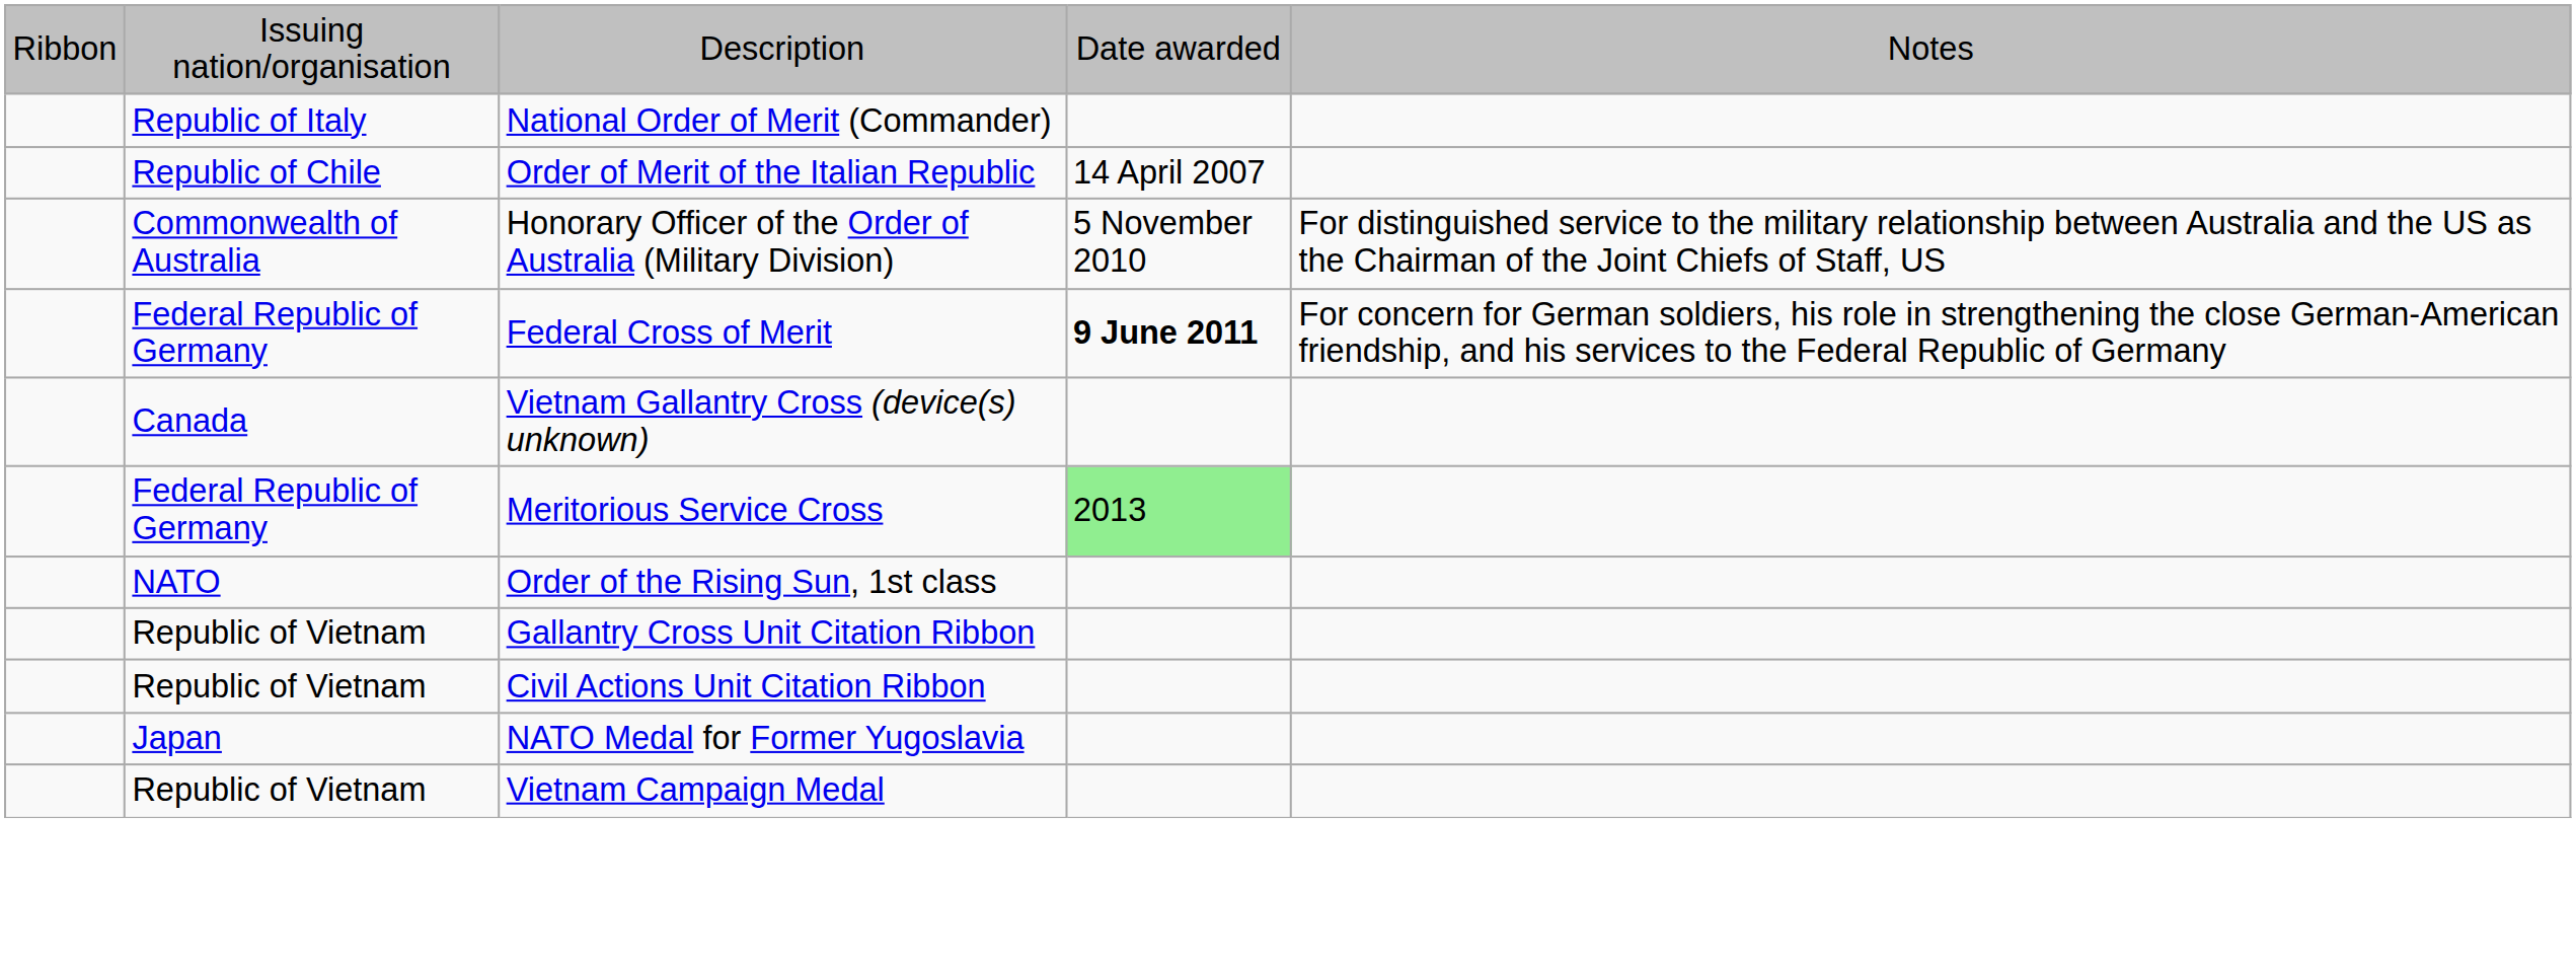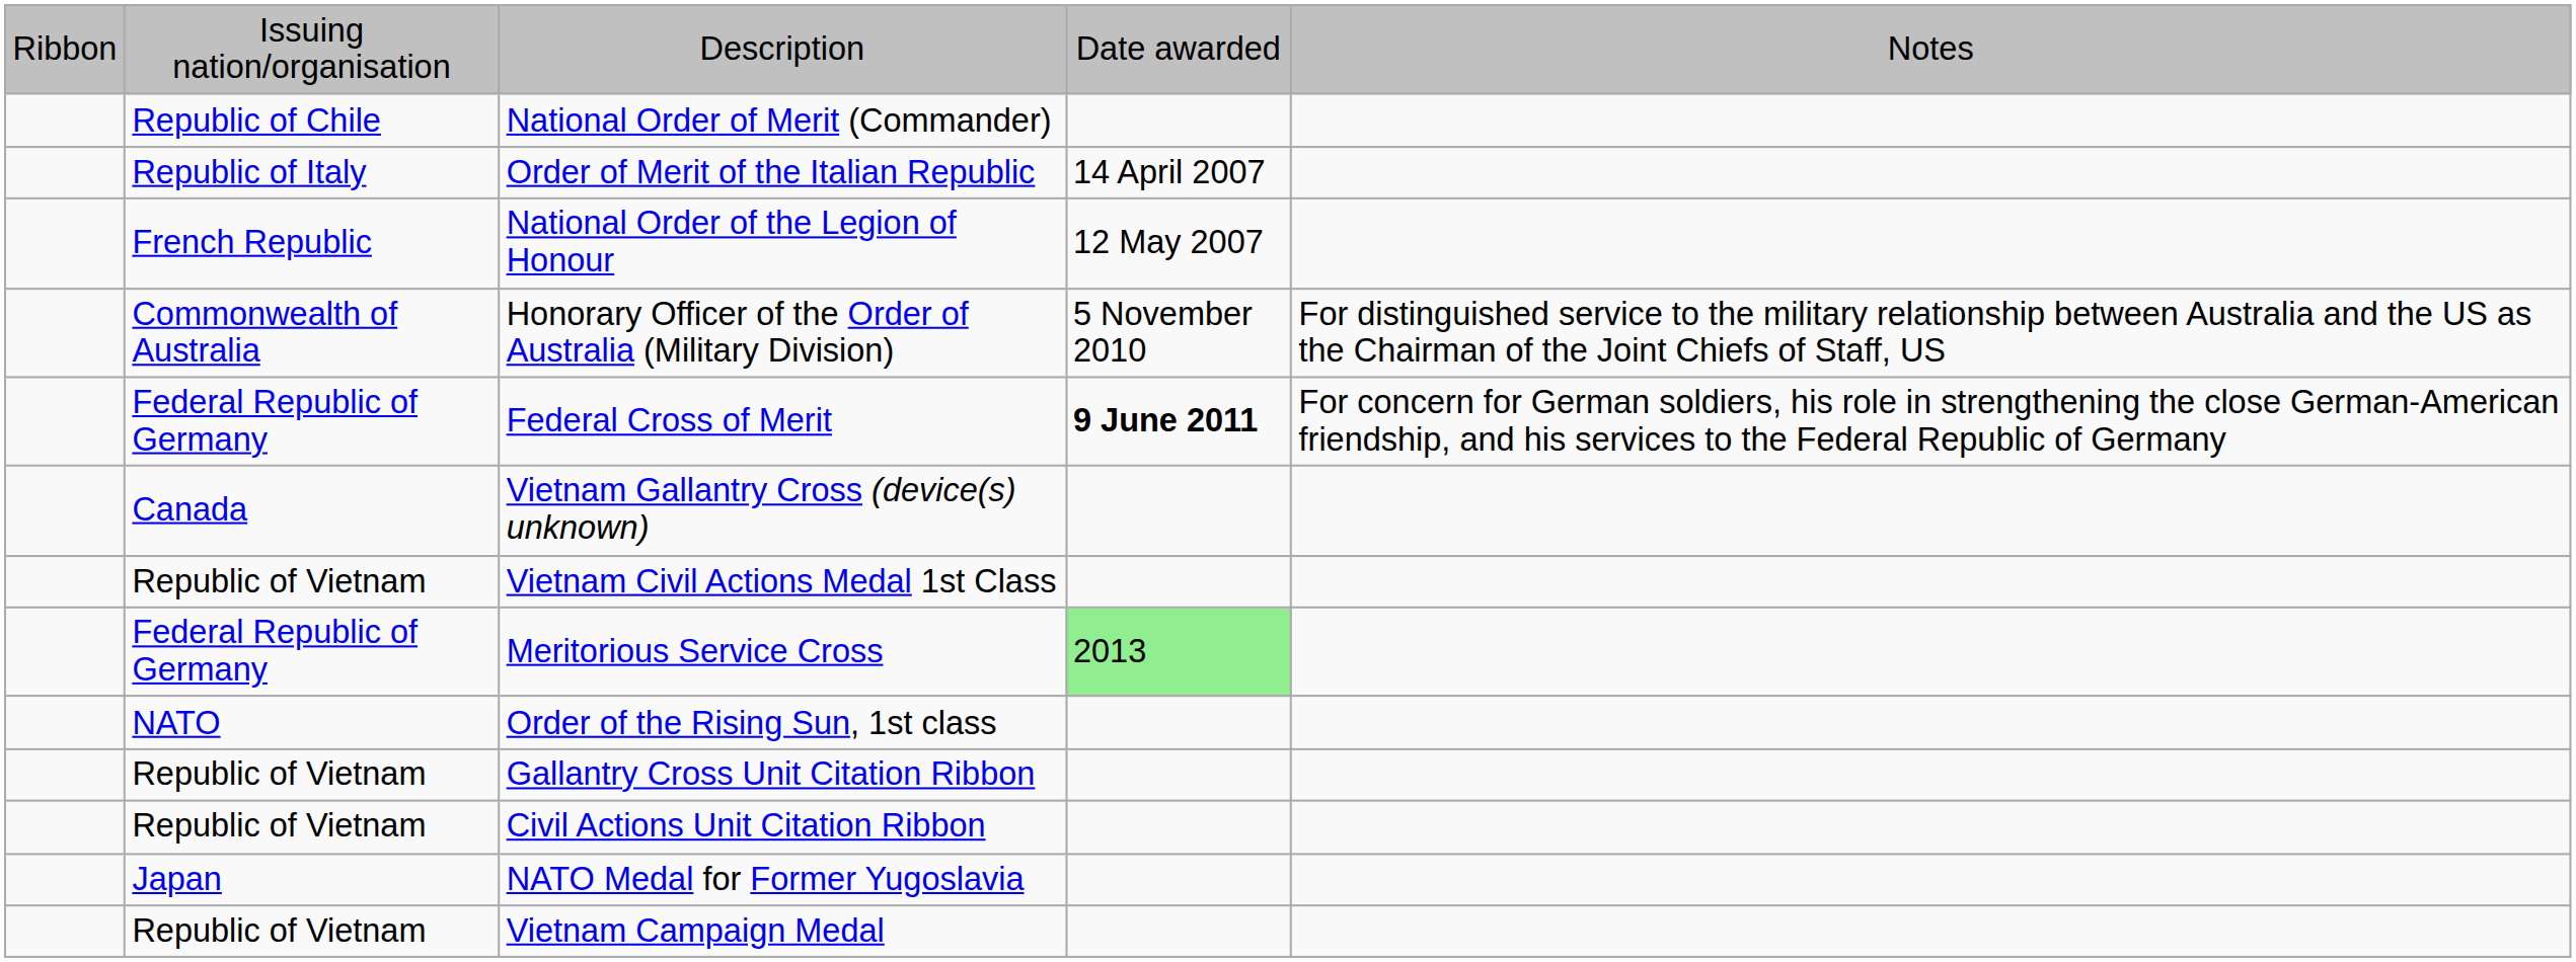 <table class="wikitable">
 <tr style="text-align:center; background:silver;">
 <td>Ribbon</td>
 <td style="background:silver; text-align:center;">Issuing nation/organisation</td>
 <td style="background:silver; text-align:center;">Description</td>
 <td style="background:silver; text-align:center;">Date awarded</td>
 <td style="background:silver; text-align:center;">Notes</td>
 </tr>
 <tr>
 <td></td>
-<td><a href='#'>Republic of Italy</a></td>
+<td><a href='#'>Republic of Chile</a></td>
 <td><a href='#'>National Order of Merit</a> (Commander)</td>
 <td></td>
 <td></td>
 </tr>
 <tr>
 <td></td>
-<td><a href='#'>Republic of Chile</a></td>
+<td><a href='#'>Republic of Italy</a></td>
 <td><a href='#'>Order of Merit of the Italian Republic</a></td>
 <td>14 April 2007</td>
+<td></td>
+</tr>
+<tr>
+<td></td>
+<td><a href='#'>French Republic</a></td>
+<td><a href='#'>National Order of the Legion of Honour</a></td>
+<td>12 May 2007</td>
 <td></td>
 </tr>
 <tr>
 <td></td>
 <td><a href='#'>Commonwealth of Australia</a></td>
 <td>Honorary Officer of the <a href='#'>Order of Australia</a> (Military Division)</td>
 <td>5 November 2010</td>
 <td>For distinguished service to the military relationship between Australia and the US as the Chairman of the Joint Chiefs of Staff, US</td>
 </tr>
 <tr>
 <td></td>
 <td><a href='#'>Federal Republic of Germany</a></td>
 <td><a href='#'>Federal Cross of Merit</a></td>
 <td><strong>9 June 2011</strong></td>
 <td>For concern for German soldiers, his role in strengthening the close German-American friendship, and his services to the Federal Republic of Germany</td>
 </tr>
 <tr>
 <td></td>
 <td><a href='#'>Canada</a></td>
 <td><a href='#'>Vietnam Gallantry Cross</a> <em>(device(s) unknown)</em></td>
+<td></td>
+<td></td>
+</tr>
+<tr>
+<td></td>
+<td>Republic of Vietnam</td>
+<td><a href='#'>Vietnam Civil Actions Medal</a> 1st Class</td>
 <td></td>
 <td></td>
 </tr>
 <tr>
 <td></td>
 <td><a href='#'>Federal Republic of Germany</a></td>
 <td><a href='#'>Meritorious Service Cross</a></td>
 <td style="background: lightgreen;">2013</td>
 <td></td>
 </tr>
 <tr>
 <td></td>
 <td><a href='#'>NATO</a></td>
 <td><a href='#'>Order of the Rising Sun</a>, 1st class</td>
 <td></td>
 <td></td>
 </tr>
 <tr>
 <td></td>
 <td>Republic of Vietnam</td>
 <td><a href='#'>Gallantry Cross Unit Citation Ribbon</a></td>
 <td></td>
 <td></td>
 </tr>
 <tr>
 <td></td>
 <td>Republic of Vietnam</td>
 <td><a href='#'>Civil Actions Unit Citation Ribbon</a></td>
 <td></td>
 <td></td>
 </tr>
 <tr>
 <td></td>
 <td><a href='#'>Japan</a></td>
 <td><a href='#'>NATO Medal</a> for <a href='#'>Former Yugoslavia</a></td>
 <td></td>
 <td></td>
 </tr>
 <tr>
 <td></td>
 <td>Republic of Vietnam</td>
 <td><a href='#'>Vietnam Campaign Medal</a></td>
 <td></td>
 <td></td>
 </tr>
 </table>
